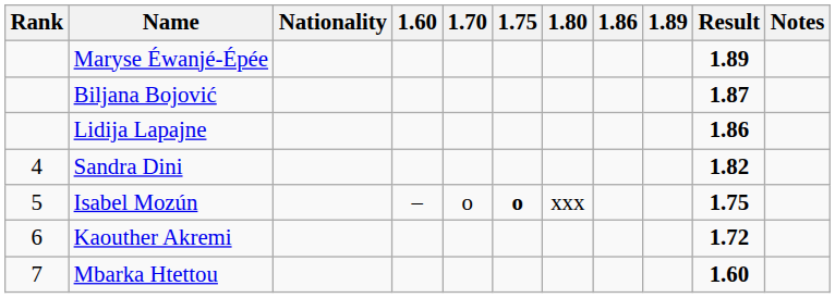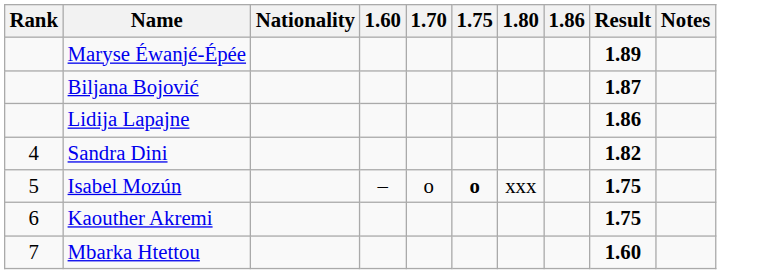 <table class="wikitable sortable" style="text-align:center">
 <tr>
 <th>Rank</th>
 <th>Name</th>
 <th>Nationality</th>
 <th>1.60</th>
 <th>1.70</th>
 <th>1.75</th>
 <th>1.80</th>
 <th>1.86</th>
-<th>1.89</th>
 <th>Result</th>
 <th>Notes</th>
 </tr>
 <tr>
 <td></td>
 <td align=left><a href='#'>Maryse Éwanjé-Épée</a></td>
 <td align=left></td>
-<td></td>
 <td></td>
 <td></td>
 <td></td>
 <td></td>
 <td></td>
 <td><strong>1.89</strong></td>
 <td></td>
 </tr>
 <tr>
 <td></td>
 <td align=left><a href='#'>Biljana Bojović</a></td>
 <td align=left></td>
 <td></td>
 <td></td>
 <td></td>
 <td></td>
 <td></td>
-<td></td>
 <td><strong>1.87</strong></td>
 <td></td>
 </tr>
 <tr>
 <td></td>
 <td align=left><a href='#'>Lidija Lapajne</a></td>
 <td align=left></td>
-<td></td>
 <td></td>
 <td></td>
 <td></td>
 <td></td>
 <td></td>
 <td><strong>1.86</strong></td>
 <td></td>
 </tr>
 <tr>
 <td>4</td>
 <td align=left><a href='#'>Sandra Dini</a></td>
 <td align=left></td>
 <td></td>
 <td></td>
 <td></td>
 <td></td>
 <td></td>
-<td></td>
 <td><strong>1.82</strong></td>
 <td></td>
 </tr>
 <tr>
 <td>5</td>
 <td align=left><a href='#'>Isabel Mozún</a></td>
 <td align=left></td>
 <td>–</td>
 <td>o</td>
 <td><strong>o</strong></td>
 <td>xxx</td>
-<td></td>
 <td></td>
 <td><strong>1.75</strong></td>
 <td></td>
 </tr>
 <tr>
 <td>6</td>
 <td align=left><a href='#'>Kaouther Akremi</a></td>
 <td align=left></td>
 <td></td>
 <td></td>
 <td></td>
 <td></td>
 <td></td>
-<td></td>
-<td><strong>1.72</strong></td>
+<td><strong>1.75</strong></td>
 <td></td>
 </tr>
 <tr>
 <td>7</td>
 <td align=left><a href='#'>Mbarka Htettou</a></td>
 <td align=left></td>
 <td></td>
 <td></td>
 <td></td>
 <td></td>
 <td></td>
-<td></td>
 <td><strong>1.60</strong></td>
 <td></td>
 </tr>
 </table>
